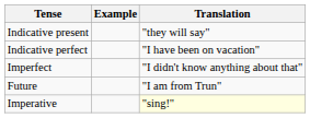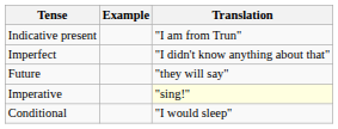 <table class="wikitable">
 <tr>
 <th>Tense</th>
 <th>Example</th>
 <th>Translation</th>
 </tr>
 <tr>
 <td>Indicative present</td>
 <td></td>
-<td>"they will say"</td>
-</tr>
-<tr>
-<td>Indicative perfect</td>
-<td></td>
-<td>"I have been on vacation"</td>
+<td>"I am from Trun"</td>
 </tr>
 <tr>
 <td>Imperfect</td>
 <td></td>
 <td>"I didn't know anything about that"</td>
 </tr>
 <tr>
 <td>Future</td>
 <td></td>
-<td>"I am from Trun"</td>
+<td>"they will say"</td>
 </tr>
 <tr>
 <td>Imperative</td>
 <td></td>
 <td style="background: lightyellow;">"sing!"</td>
 </tr>
+<tr>
+<td>Conditional</td>
+<td></td>
+<td>"I would sleep"</td>
+</tr>
 </table>
